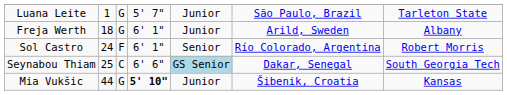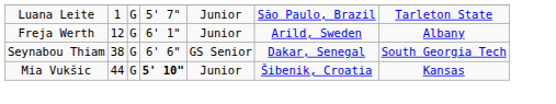 <table class="wikitable sortable" style="text-align: center">
 <tr align=center>
 </tr>
 <tr>
 <td>Luana Leite</td>
 <td>1</td>
 <td>G</td>
 <td>5' 7"</td>
 <td>Junior</td>
 <td><a href='#'>São Paulo, Brazil</a></td>
 <td><a href='#'>Tarleton State</a></td>
 </tr>
 <tr>
 <td>Freja Werth</td>
-<td>18</td>
+<td>12</td>
 <td>G</td>
 <td>6' 1"</td>
 <td>Junior</td>
 <td><a href='#'>Arild, Sweden</a></td>
 <td><a href='#'>Albany</a></td>
 </tr>
 <tr>
-<td>Sol Castro</td>
-<td>24</td>
-<td>F</td>
-<td>6' 1"</td>
-<td>Senior</td>
-<td><a href='#'>Río Colorado, Argentina</a></td>
-<td><a href='#'>Robert Morris</a></td>
-</tr>
-<tr>
 <td>Seynabou Thiam</td>
-<td>25</td>
-<td>C</td>
+<td>38</td>
+<td>G</td>
 <td>6' 6"</td>
-<td style="background: lightblue;">GS Senior</td>
+<td>GS Senior</td>
 <td><a href='#'>Dakar, Senegal</a></td>
 <td><a href='#'>South Georgia Tech</a></td>
 </tr>
 <tr>
 <td>Mia Vukšic</td>
 <td>44</td>
 <td>G</td>
 <td><strong>5' 10"</strong></td>
 <td>Junior</td>
 <td><a href='#'>Šibenik, Croatia</a></td>
 <td><a href='#'>Kansas</a></td>
 </tr>
 </table>
